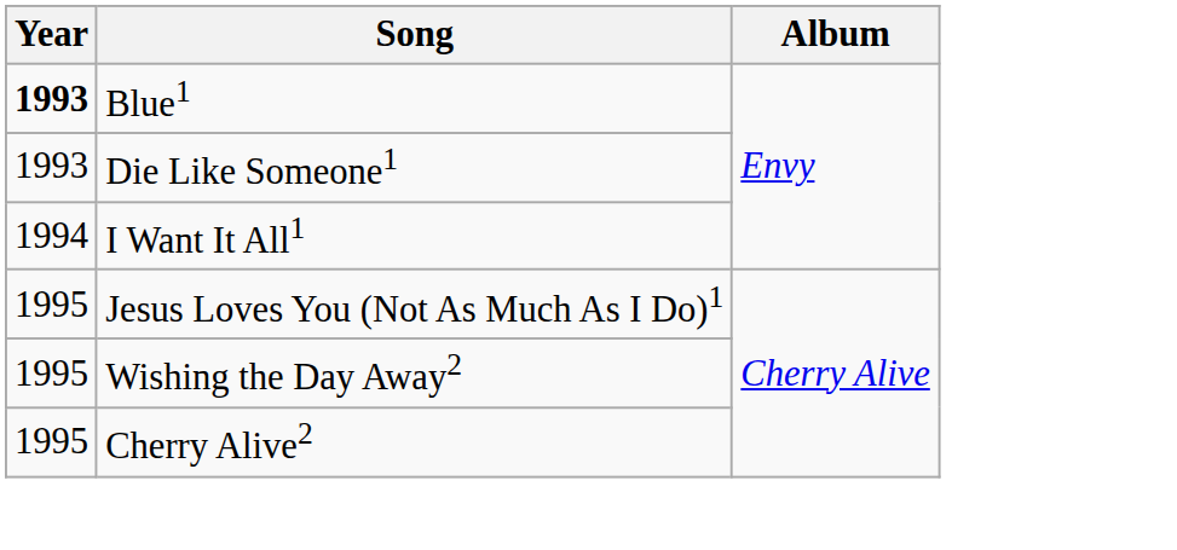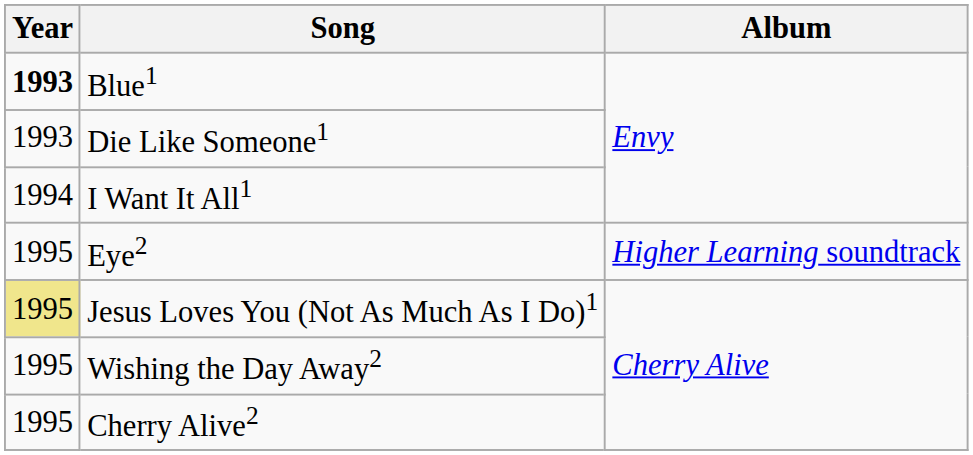 <table class="wikitable">
 <tr>
 <th>Year</th>
 <th>Song</th>
 <th>Album</th>
 </tr>
 <tr>
 <td><strong>1993</strong></td>
 <td>Blue<sup>1</sup></td>
 <td rowspan="3"><em><a href='#'>Envy</a></em></td>
 </tr>
 <tr>
 <td>1993</td>
 <td>Die Like Someone<sup>1</sup></td>
 </tr>
 <tr>
 <td>1994</td>
 <td>I Want It All<sup>1</sup></td>
 </tr>
 <tr>
 <td>1995</td>
+<td>Eye<sup>2</sup></td>
+<td><a href='#'><em>Higher Learning</em> soundtrack</a></td>
+</tr>
+<tr>
+<td style="background: khaki;">1995</td>
 <td>Jesus Loves You (Not As Much As I Do)<sup>1</sup></td>
 <td rowspan="3"><em><a href='#'>Cherry Alive</a></em></td>
 </tr>
 <tr>
 <td>1995</td>
 <td>Wishing the Day Away<sup>2</sup></td>
 </tr>
 <tr>
 <td>1995</td>
 <td>Cherry Alive<sup>2</sup></td>
 </tr>
 </table>
